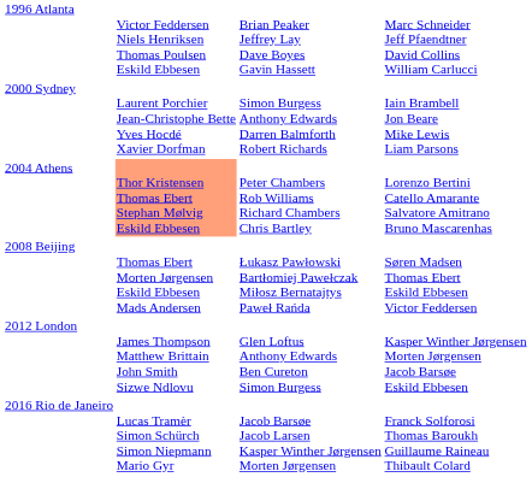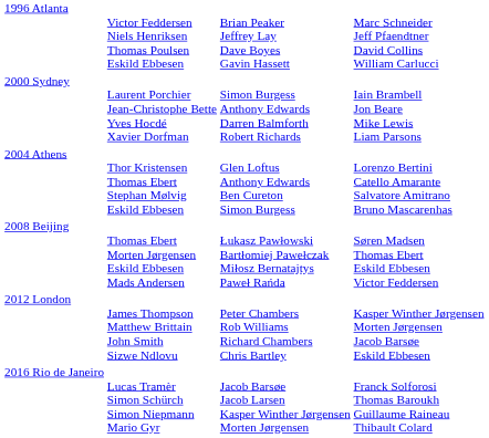 <table>
 <tr valign="top">
 <td><a href='#'>1996 Atlanta</a><br></td>
 <td><br><a href='#'>Victor Feddersen</a><br><a href='#'>Niels Henriksen</a><br><a href='#'>Thomas Poulsen</a><br><a href='#'>Eskild Ebbesen</a></td>
 <td><br><a href='#'>Brian Peaker</a><br><a href='#'>Jeffrey Lay</a><br><a href='#'>Dave Boyes</a><br><a href='#'>Gavin Hassett</a></td>
 <td><br><a href='#'>Marc Schneider</a><br><a href='#'>Jeff Pfaendtner</a><br><a href='#'>David Collins</a><br><a href='#'>William Carlucci</a></td>
 </tr>
 <tr valign="top">
 <td><a href='#'>2000 Sydney</a><br></td>
 <td><br><a href='#'>Laurent Porchier</a><br><a href='#'>Jean-Christophe Bette</a><br><a href='#'>Yves Hocdé</a><br> <a href='#'>Xavier Dorfman</a></td>
 <td><br><a href='#'>Simon Burgess</a><br><a href='#'>Anthony Edwards</a><br><a href='#'>Darren Balmforth</a><br><a href='#'>Robert Richards</a></td>
 <td><br><a href='#'>Iain Brambell</a><br><a href='#'>Jon Beare</a><br><a href='#'>Mike Lewis</a><br> <a href='#'>Liam Parsons</a></td>
 </tr>
 <tr valign="top">
 <td><a href='#'>2004 Athens</a><br></td>
-<td style="background: lightsalmon;"><br><a href='#'>Thor Kristensen</a><br><a href='#'>Thomas Ebert</a><br><a href='#'>Stephan Mølvig</a><br><a href='#'>Eskild Ebbesen</a></td>
-<td><br><a href='#'>Peter Chambers</a><br><a href='#'>Rob Williams</a><br><a href='#'>Richard Chambers</a><br><a href='#'>Chris Bartley</a></td>
+<td><br><a href='#'>Thor Kristensen</a><br><a href='#'>Thomas Ebert</a><br><a href='#'>Stephan Mølvig</a><br><a href='#'>Eskild Ebbesen</a></td>
+<td><br><a href='#'>Glen Loftus</a><br><a href='#'>Anthony Edwards</a><br><a href='#'>Ben Cureton</a><br><a href='#'>Simon Burgess</a></td>
 <td><br><a href='#'>Lorenzo Bertini</a><br><a href='#'>Catello Amarante</a><br><a href='#'>Salvatore Amitrano</a><br><a href='#'>Bruno Mascarenhas</a></td>
 </tr>
 <tr valign="top">
 <td><a href='#'>2008 Beijing</a><br></td>
 <td><br><a href='#'>Thomas Ebert</a><br><a href='#'>Morten Jørgensen</a><br><a href='#'>Eskild Ebbesen</a><br><a href='#'>Mads Andersen</a></td>
 <td><br><a href='#'>Łukasz Pawłowski</a><br><a href='#'>Bartłomiej Pawełczak</a><br><a href='#'>Miłosz Bernatajtys</a><br><a href='#'>Paweł Rańda</a></td>
 <td><br><a href='#'>Søren Madsen</a><br><a href='#'>Thomas Ebert</a><br><a href='#'>Eskild Ebbesen</a><br><a href='#'>Victor Feddersen</a></td>
 </tr>
 <tr valign="top">
 <td><a href='#'>2012 London</a><br></td>
 <td><br><a href='#'>James Thompson</a><br><a href='#'>Matthew Brittain</a><br><a href='#'>John Smith</a><br><a href='#'>Sizwe Ndlovu</a></td>
-<td><br><a href='#'>Glen Loftus</a><br><a href='#'>Anthony Edwards</a><br><a href='#'>Ben Cureton</a><br><a href='#'>Simon Burgess</a></td>
+<td><br><a href='#'>Peter Chambers</a><br><a href='#'>Rob Williams</a><br><a href='#'>Richard Chambers</a><br><a href='#'>Chris Bartley</a></td>
 <td><br><a href='#'>Kasper Winther Jørgensen</a><br><a href='#'>Morten Jørgensen</a><br><a href='#'>Jacob Barsøe</a><br><a href='#'>Eskild Ebbesen</a></td>
 </tr>
 <tr valign="top">
 <td><a href='#'>2016 Rio de Janeiro</a><br></td>
 <td><br><a href='#'>Lucas Tramèr</a><br><a href='#'>Simon Schürch</a><br><a href='#'>Simon Niepmann</a><br><a href='#'>Mario Gyr</a></td>
 <td><br><a href='#'>Jacob Barsøe</a><br><a href='#'>Jacob Larsen</a><br><a href='#'>Kasper Winther Jørgensen</a><br><a href='#'>Morten Jørgensen</a></td>
 <td><br><a href='#'>Franck Solforosi</a><br><a href='#'>Thomas Baroukh</a><br><a href='#'>Guillaume Raineau</a><br><a href='#'>Thibault Colard</a></td>
 </tr>
 <tr>
 </tr>
 </table>
